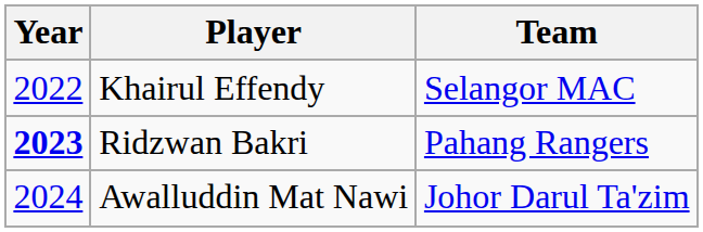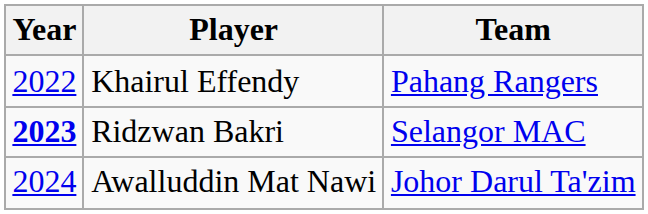 <table class="wikitable">
 <tr>
 <th>Year</th>
 <th>Player</th>
 <th>Team</th>
 </tr>
 <tr>
 <td><a href='#'>2022</a></td>
 <td> Khairul Effendy</td>
-<td><a href='#'>Selangor MAC</a></td>
+<td><a href='#'>Pahang Rangers</a></td>
 </tr>
 <tr>
 <td align="center"><strong><a href='#'>2023</a></strong></td>
 <td> Ridzwan Bakri</td>
-<td><a href='#'>Pahang Rangers</a></td>
+<td><a href='#'>Selangor MAC</a></td>
 </tr>
 <tr>
 <td><a href='#'>2024</a></td>
 <td> Awalluddin Mat Nawi</td>
 <td><a href='#'>Johor Darul Ta'zim</a></td>
 </tr>
 </table>
